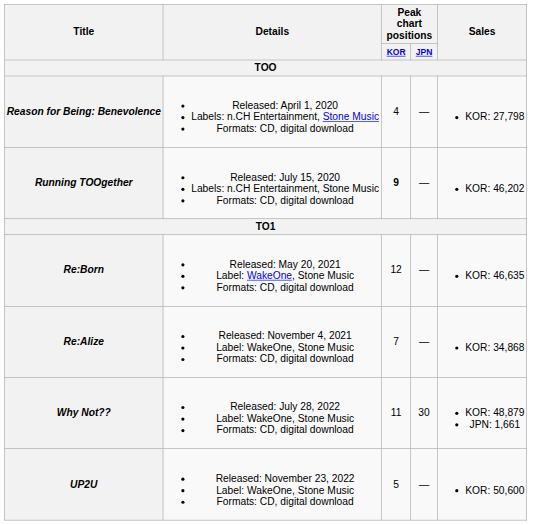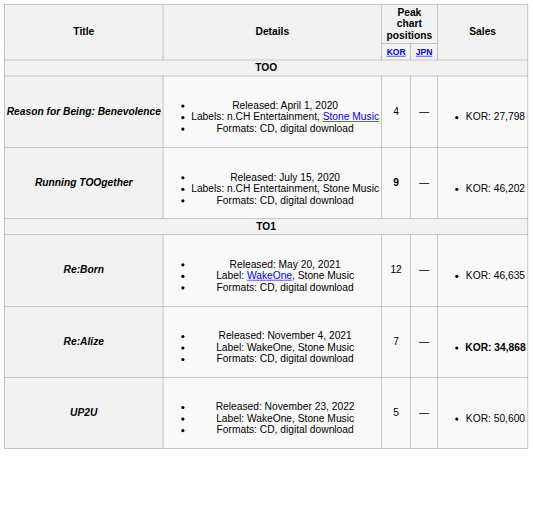 <table class="wikitable plainrowheaders" style="text-align:center;">
 <tr>
 <th scope="col" rowspan="2">Title</th>
 <th scope="col" rowspan="2">Details</th>
 <th scope="col" colspan="2" style="width:5em;">Peak chart positions</th>
 <th scope="col" rowspan="2">Sales</th>
 </tr>
 <tr>
 <th><small><a href='#'>KOR</a></small><br></th>
 <th><small><a href='#'>JPN</a></small><br></th>
 </tr>
 <tr>
 <th scope="col" colspan="5">TOO</th>
 </tr>
 <tr>
 <th scope="row"><em>Reason for Being: Benevolence</em></th>
 <td><br><ul><li>Released: April 1, 2020</li><li>Labels: n.CH Entertainment, <a href='#'>Stone Music</a></li><li>Formats: CD, digital download</li></ul></td>
 <td>4</td>
 <td>—</td>
 <td><br><ul><li>KOR: 27,798</li></ul></td>
 </tr>
 <tr>
 <th scope="row"><em>Running TOOgether</em></th>
 <td><br><ul><li>Released: July 15, 2020</li><li>Labels: n.CH Entertainment, Stone Music</li><li>Formats: CD, digital download</li></ul></td>
 <td><strong>9</strong></td>
 <td>—</td>
 <td><br><ul><li>KOR: 46,202</li></ul></td>
 </tr>
 <tr>
 <th scope="col" colspan="5">TO1</th>
 </tr>
 <tr>
 <th scope="row"><em>Re:Born</em></th>
 <td><br><ul><li>Released: May 20, 2021</li><li>Label: <a href='#'>WakeOne</a>, Stone Music</li><li>Formats: CD, digital download</li></ul></td>
 <td>12</td>
 <td>—</td>
 <td><br><ul><li>KOR: 46,635</li></ul></td>
 </tr>
 <tr>
 <th scope="row"><em>Re:Alize</em></th>
 <td><br><ul><li>Released: November 4, 2021</li><li>Label: WakeOne, Stone Music</li><li>Formats: CD, digital download</li></ul></td>
 <td>7</td>
 <td>—</td>
-<td><br><ul><li>KOR: 34,868</li></ul></td>
-</tr>
-<tr>
-<th scope="row"><em>Why Not??</em></th>
-<td><br><ul><li>Released: July 28, 2022</li><li>Label: WakeOne, Stone Music</li><li>Formats: CD, digital download</li></ul></td>
-<td>11</td>
-<td>30</td>
-<td><br><ul><li>KOR: 48,879</li><li>JPN: 1,661</li></ul></td>
+<td><strong><br><ul><li>KOR: 34,868</li></ul></strong></td>
 </tr>
 <tr>
 <th scope="row"><em>UP2U</em></th>
 <td><br><ul><li>Released: November 23, 2022</li><li>Label: WakeOne, Stone Music</li><li>Formats: CD, digital download</li></ul></td>
 <td>5</td>
 <td>—</td>
 <td><br><ul><li>KOR: 50,600</li></ul></td>
 </tr>
 </table>
